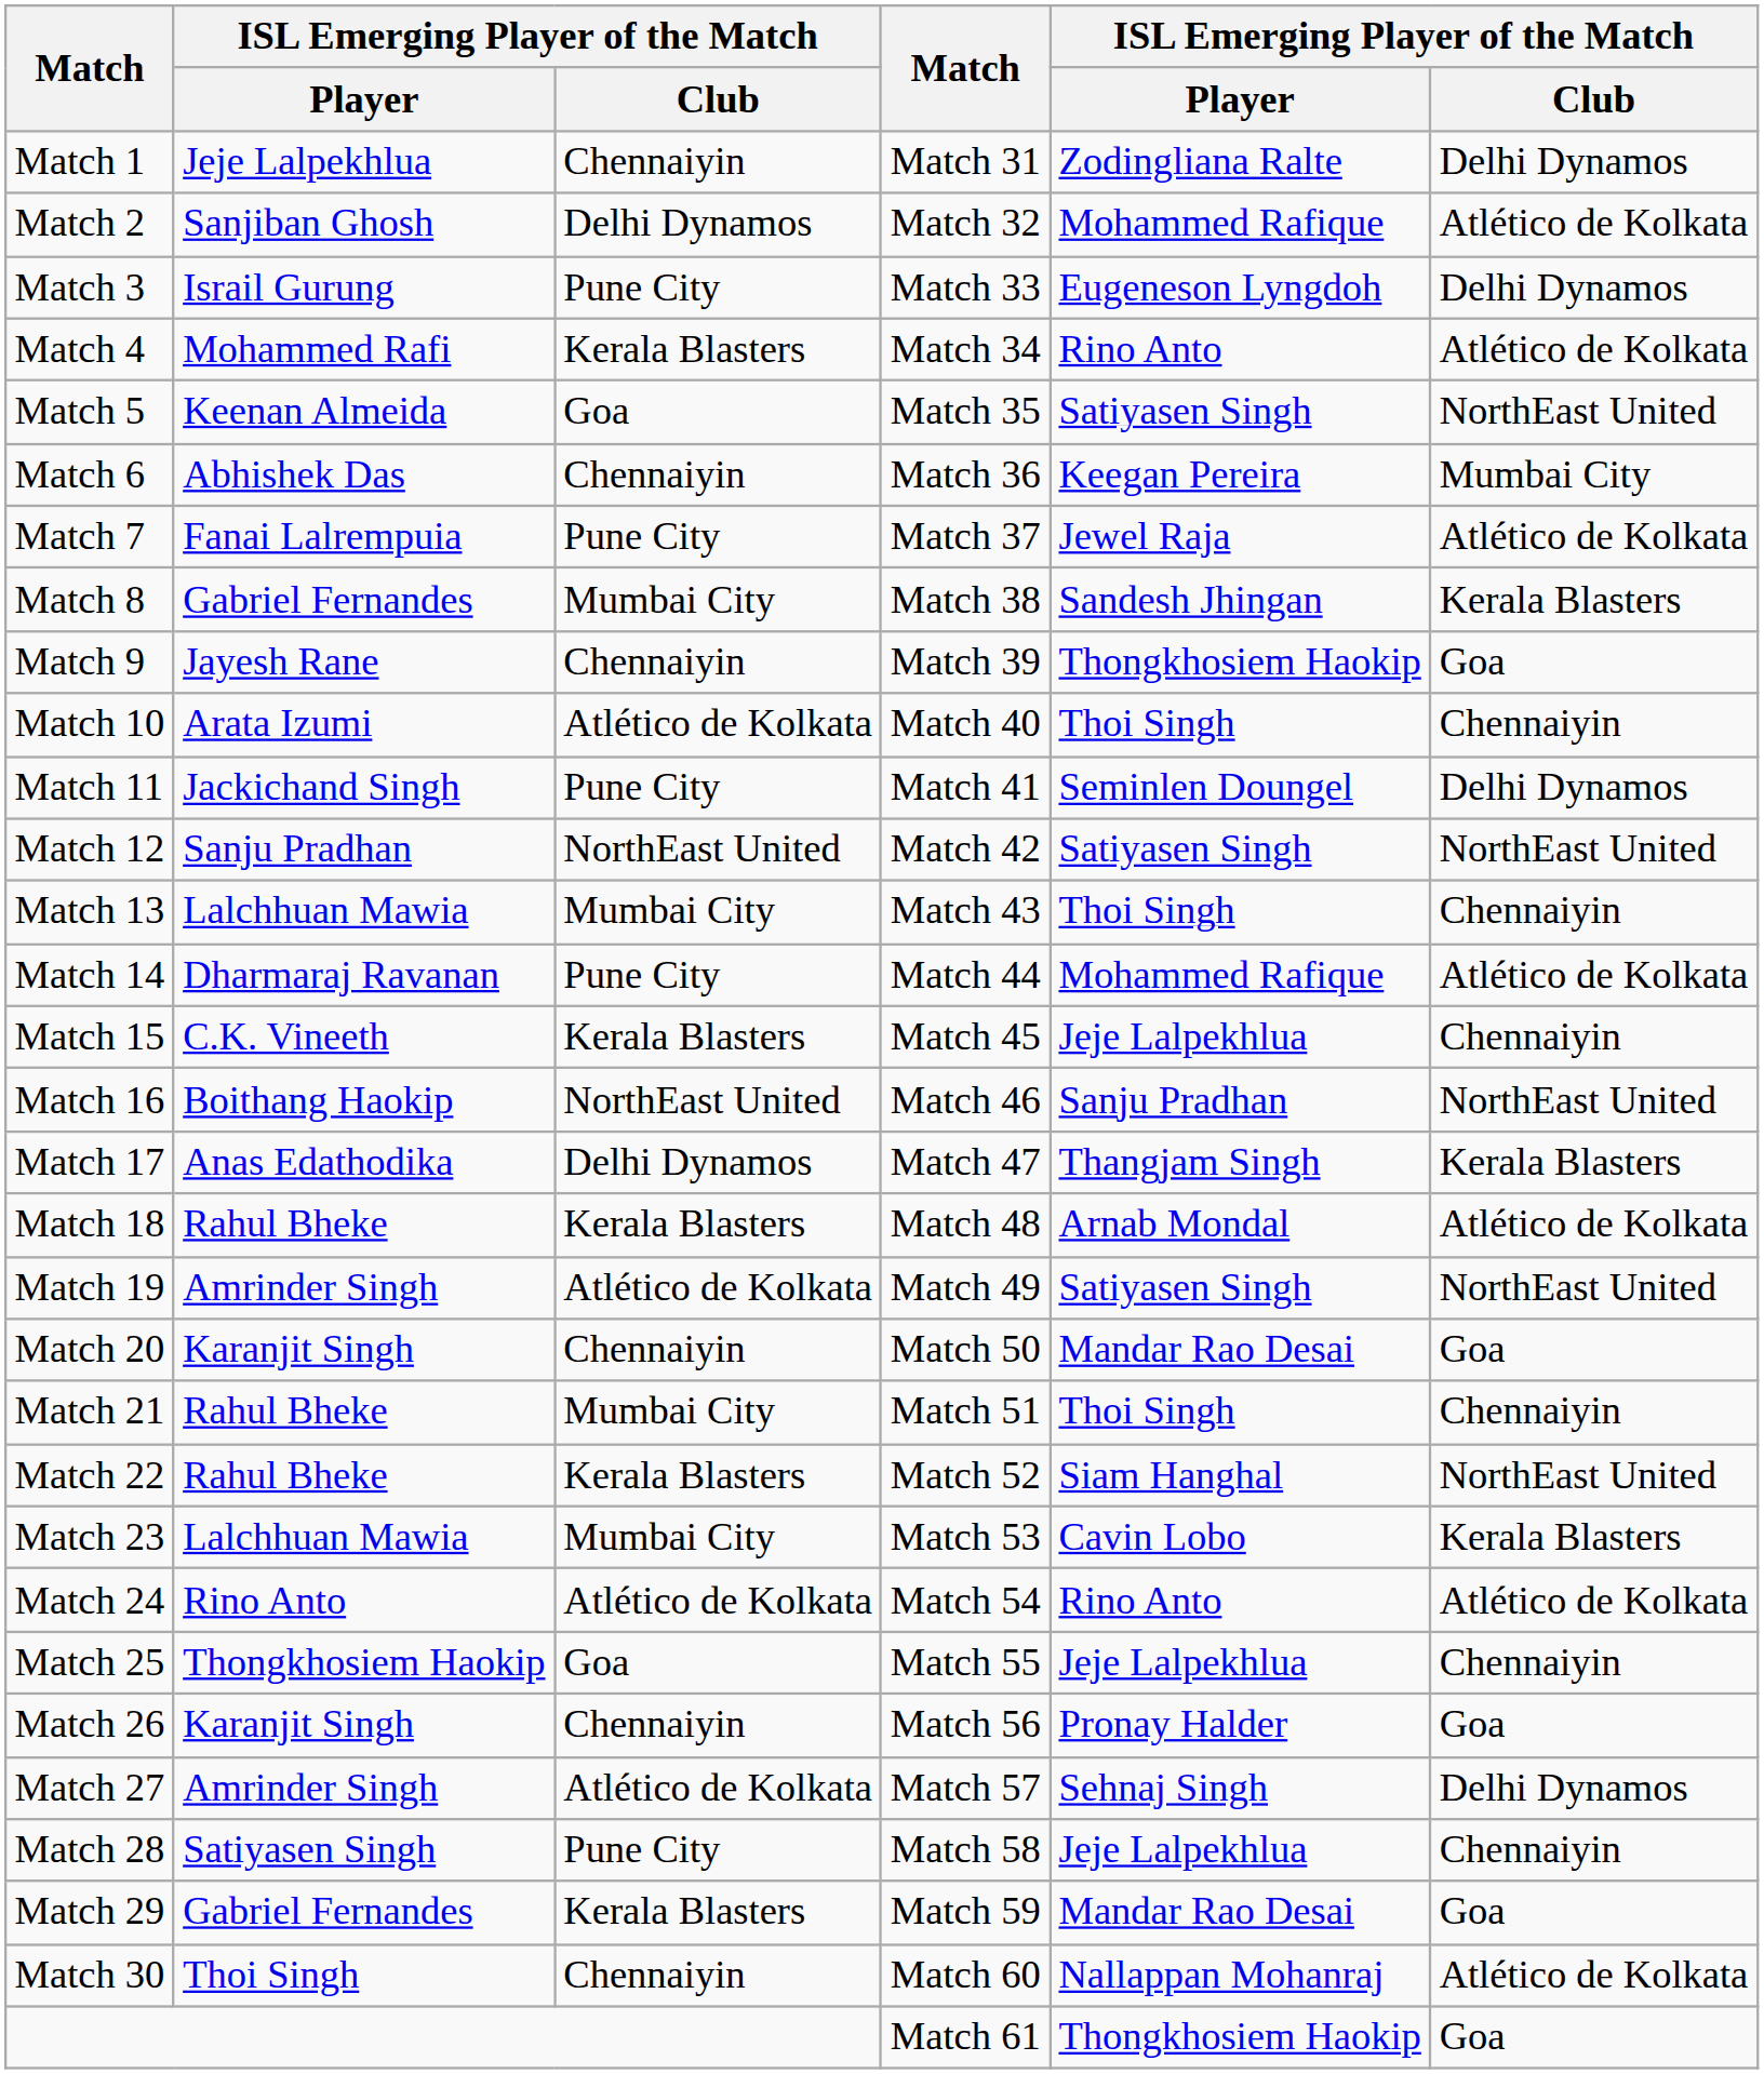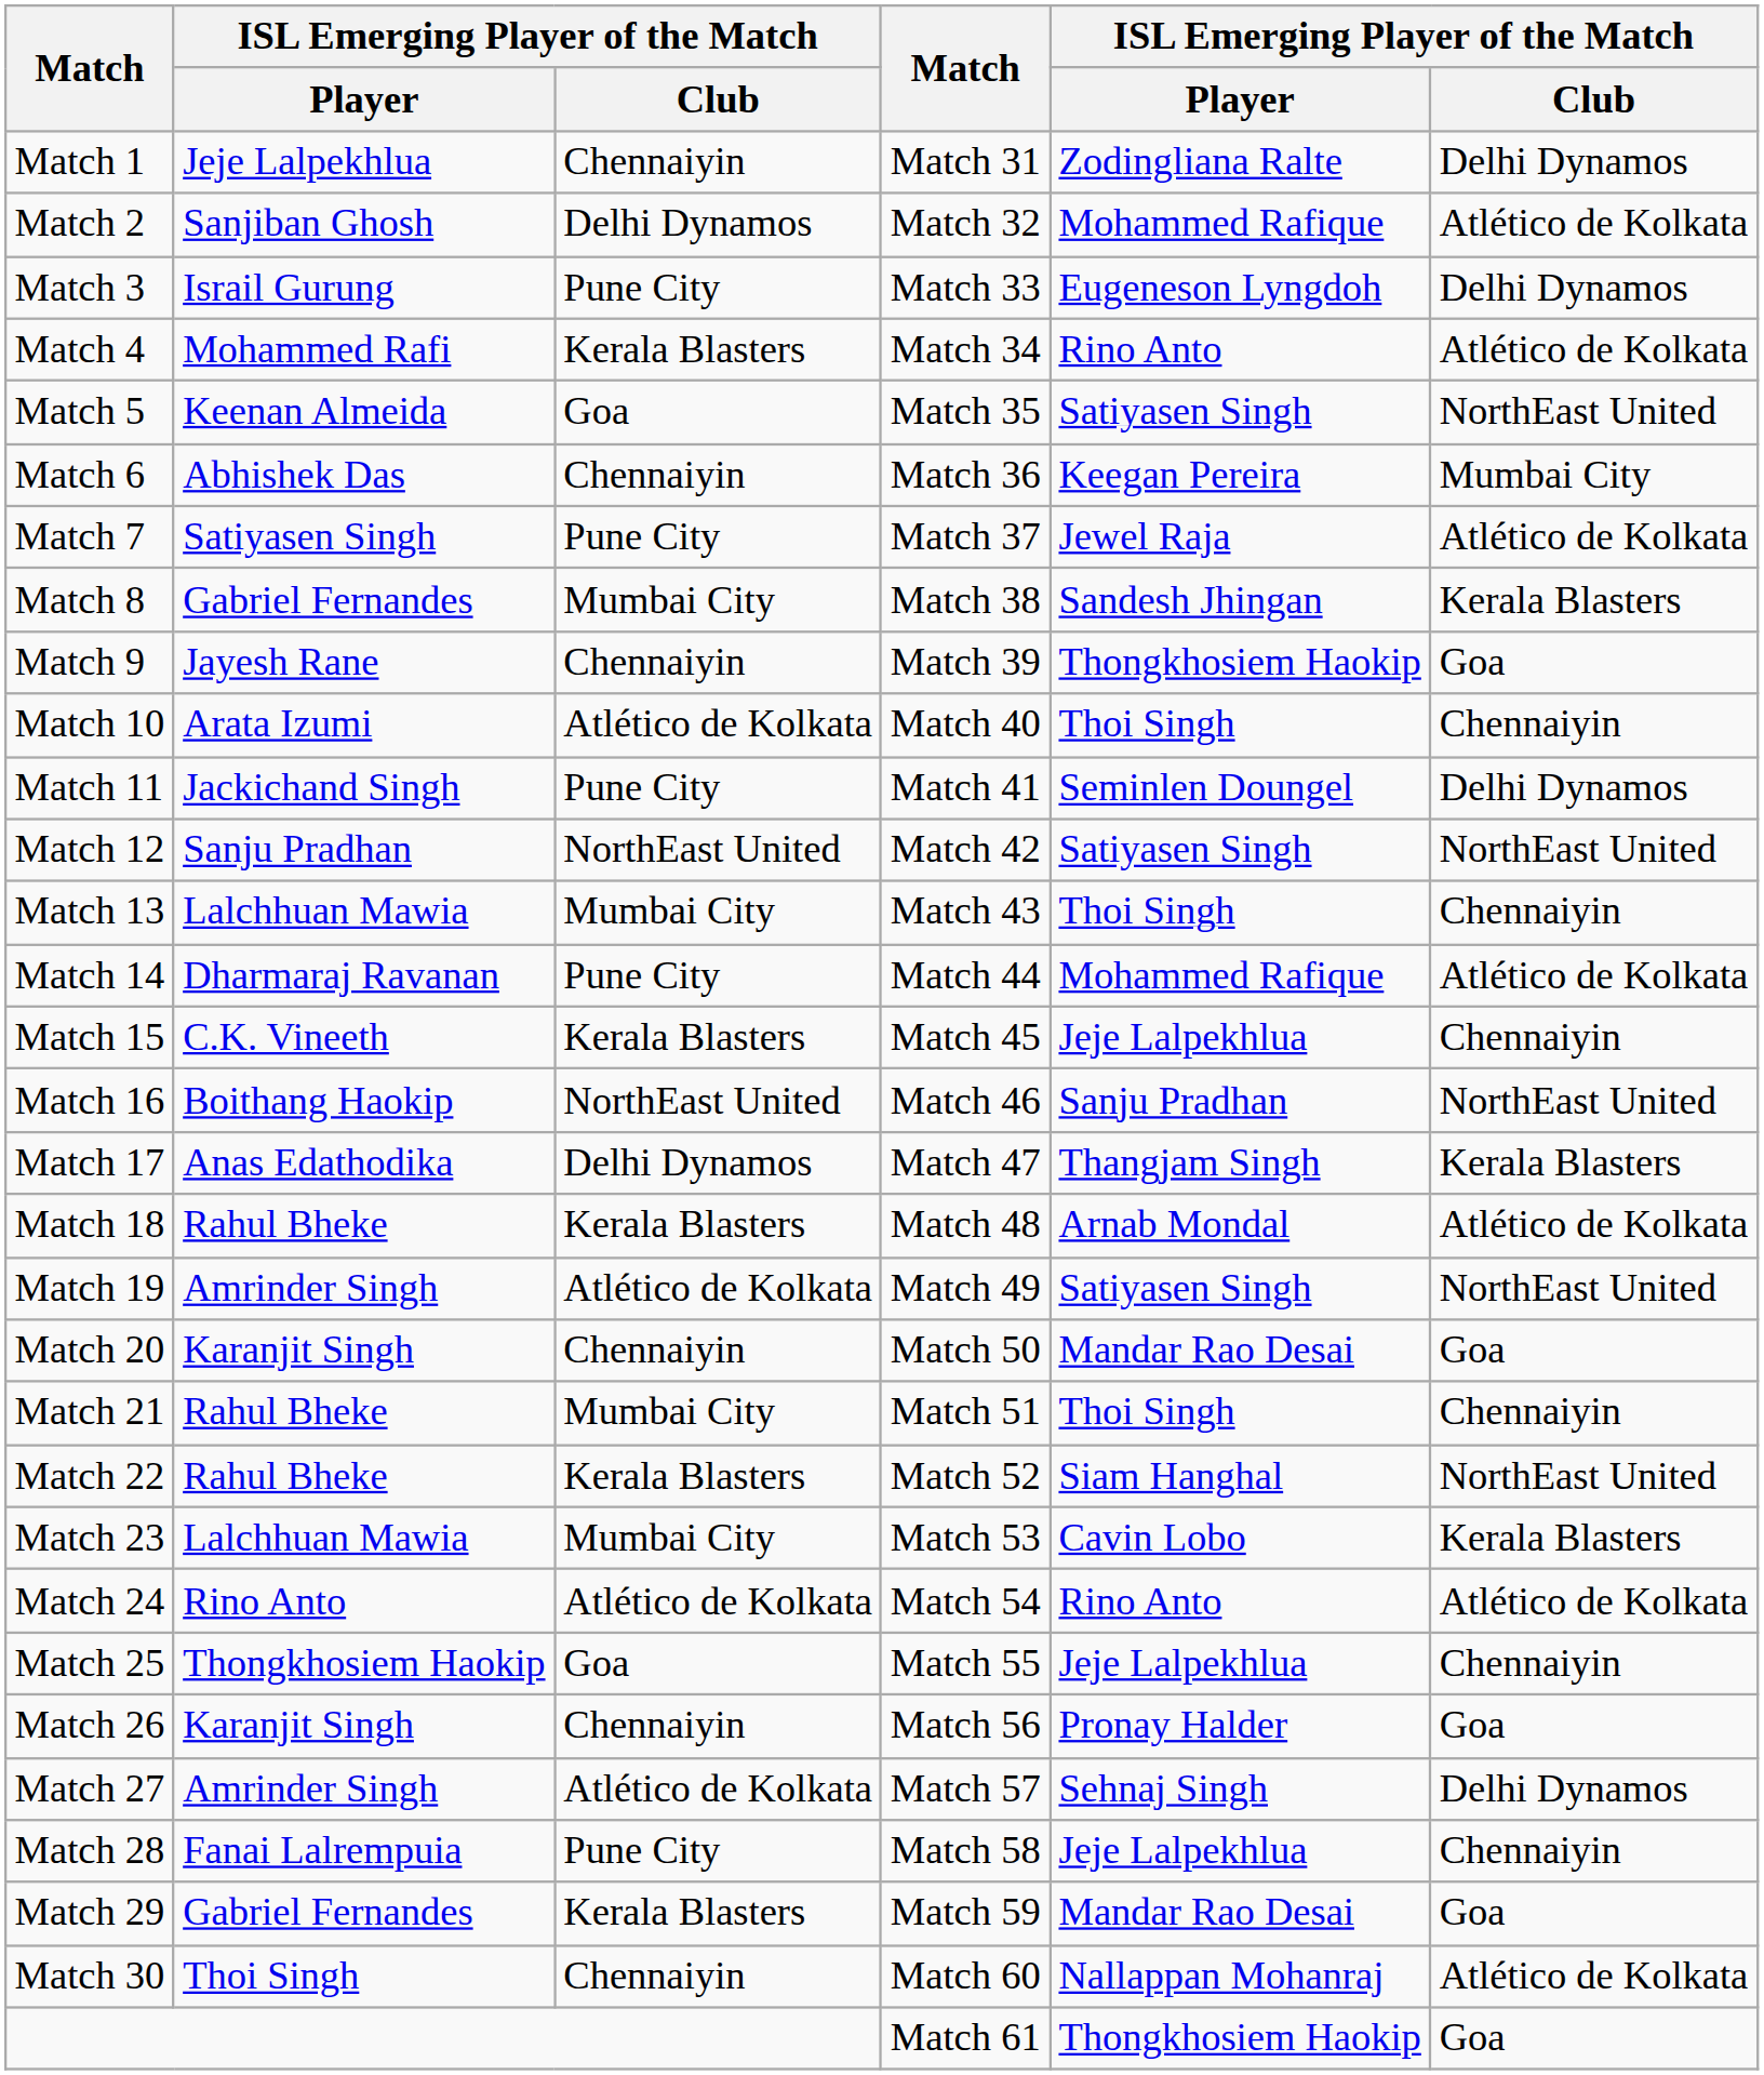 <table class="wikitable">
 <tr>
 <th rowspan="2">Match</th>
 <th colspan="2">ISL Emerging Player of the Match</th>
 <th rowspan="2">Match</th>
 <th colspan="2">ISL Emerging Player of the Match</th>
 </tr>
 <tr>
 <th>Player</th>
 <th>Club</th>
 <th>Player</th>
 <th>Club</th>
 </tr>
 <tr>
 <td>Match 1</td>
 <td> <a href='#'>Jeje Lalpekhlua</a></td>
 <td>Chennaiyin</td>
 <td>Match 31</td>
 <td> <a href='#'>Zodingliana Ralte</a></td>
 <td>Delhi Dynamos</td>
 </tr>
 <tr>
 <td>Match 2</td>
 <td> <a href='#'>Sanjiban Ghosh</a></td>
 <td>Delhi Dynamos</td>
 <td>Match 32</td>
 <td> <a href='#'>Mohammed Rafique</a></td>
 <td>Atlético de Kolkata</td>
 </tr>
 <tr>
 <td>Match 3</td>
 <td> <a href='#'>Israil Gurung</a></td>
 <td>Pune City</td>
 <td>Match 33</td>
 <td> <a href='#'>Eugeneson Lyngdoh</a></td>
 <td>Delhi Dynamos</td>
 </tr>
 <tr>
 <td>Match 4</td>
 <td> <a href='#'>Mohammed Rafi</a></td>
 <td>Kerala Blasters</td>
 <td>Match 34</td>
 <td> <a href='#'>Rino Anto</a></td>
 <td>Atlético de Kolkata</td>
 </tr>
 <tr>
 <td>Match 5</td>
 <td> <a href='#'>Keenan Almeida</a></td>
 <td>Goa</td>
 <td>Match 35</td>
 <td> <a href='#'>Satiyasen Singh</a></td>
 <td>NorthEast United</td>
 </tr>
 <tr>
 <td>Match 6</td>
 <td> <a href='#'>Abhishek Das</a></td>
 <td>Chennaiyin</td>
 <td>Match 36</td>
 <td> <a href='#'>Keegan Pereira</a></td>
 <td>Mumbai City</td>
 </tr>
 <tr>
 <td>Match 7</td>
-<td>  <a href='#'>Fanai Lalrempuia</a></td>
+<td> <a href='#'>Satiyasen Singh</a></td>
 <td>Pune City</td>
 <td>Match 37</td>
 <td> <a href='#'>Jewel Raja</a></td>
 <td>Atlético de Kolkata</td>
 </tr>
 <tr>
 <td>Match 8</td>
 <td> <a href='#'>Gabriel Fernandes</a></td>
 <td>Mumbai City</td>
 <td>Match 38</td>
 <td> <a href='#'>Sandesh Jhingan</a></td>
 <td>Kerala Blasters</td>
 </tr>
 <tr>
 <td>Match 9</td>
 <td> <a href='#'>Jayesh Rane</a></td>
 <td>Chennaiyin</td>
 <td>Match 39</td>
 <td> <a href='#'>Thongkhosiem Haokip</a></td>
 <td>Goa</td>
 </tr>
 <tr>
 <td>Match 10</td>
 <td> <a href='#'>Arata Izumi</a></td>
 <td>Atlético de Kolkata</td>
 <td>Match 40</td>
 <td> <a href='#'>Thoi Singh</a></td>
 <td>Chennaiyin</td>
 </tr>
 <tr>
 <td>Match 11</td>
 <td> <a href='#'>Jackichand Singh</a></td>
 <td>Pune City</td>
 <td>Match 41</td>
 <td> <a href='#'>Seminlen Doungel</a></td>
 <td>Delhi Dynamos</td>
 </tr>
 <tr>
 <td>Match 12</td>
 <td> <a href='#'>Sanju Pradhan</a></td>
 <td>NorthEast United</td>
 <td>Match 42</td>
 <td> <a href='#'>Satiyasen Singh</a></td>
 <td>NorthEast United</td>
 </tr>
 <tr>
 <td>Match 13</td>
 <td> <a href='#'>Lalchhuan Mawia</a></td>
 <td>Mumbai City</td>
 <td>Match 43</td>
 <td> <a href='#'>Thoi Singh</a></td>
 <td>Chennaiyin</td>
 </tr>
 <tr>
 <td>Match 14</td>
 <td> <a href='#'>Dharmaraj Ravanan</a></td>
 <td>Pune City</td>
 <td>Match 44</td>
 <td> <a href='#'>Mohammed Rafique</a></td>
 <td>Atlético de Kolkata</td>
 </tr>
 <tr>
 <td>Match 15</td>
 <td> <a href='#'>C.K. Vineeth</a></td>
 <td>Kerala Blasters</td>
 <td>Match 45</td>
 <td> <a href='#'>Jeje Lalpekhlua</a></td>
 <td>Chennaiyin</td>
 </tr>
 <tr>
 <td>Match 16</td>
 <td> <a href='#'>Boithang Haokip</a></td>
 <td>NorthEast United</td>
 <td>Match 46</td>
 <td> <a href='#'>Sanju Pradhan</a></td>
 <td>NorthEast United</td>
 </tr>
 <tr>
 <td>Match 17</td>
 <td> <a href='#'>Anas Edathodika</a></td>
 <td>Delhi Dynamos</td>
 <td>Match 47</td>
 <td> <a href='#'>Thangjam Singh</a></td>
 <td>Kerala Blasters</td>
 </tr>
 <tr>
 <td>Match 18</td>
 <td> <a href='#'>Rahul Bheke</a></td>
 <td>Kerala Blasters</td>
 <td>Match 48</td>
 <td> <a href='#'>Arnab Mondal</a></td>
 <td>Atlético de Kolkata</td>
 </tr>
 <tr>
 <td>Match 19</td>
 <td> <a href='#'>Amrinder Singh</a></td>
 <td>Atlético de Kolkata</td>
 <td>Match 49</td>
 <td> <a href='#'>Satiyasen Singh</a></td>
 <td>NorthEast United</td>
 </tr>
 <tr>
 <td>Match 20</td>
 <td> <a href='#'>Karanjit Singh</a></td>
 <td>Chennaiyin</td>
 <td>Match 50</td>
 <td> <a href='#'>Mandar Rao Desai</a></td>
 <td>Goa</td>
 </tr>
 <tr>
 <td>Match 21</td>
 <td> <a href='#'>Rahul Bheke</a></td>
 <td>Mumbai City</td>
 <td>Match 51</td>
 <td> <a href='#'>Thoi Singh</a></td>
 <td>Chennaiyin</td>
 </tr>
 <tr>
 <td>Match 22</td>
 <td> <a href='#'>Rahul Bheke</a></td>
 <td>Kerala Blasters</td>
 <td>Match 52</td>
 <td> <a href='#'>Siam Hanghal</a></td>
 <td>NorthEast United</td>
 </tr>
 <tr>
 <td>Match 23</td>
 <td> <a href='#'>Lalchhuan Mawia</a></td>
 <td>Mumbai City</td>
 <td>Match 53</td>
 <td> <a href='#'>Cavin Lobo</a></td>
 <td>Kerala Blasters</td>
 </tr>
 <tr>
 <td>Match 24</td>
 <td> <a href='#'>Rino Anto</a></td>
 <td>Atlético de Kolkata</td>
 <td>Match 54</td>
 <td> <a href='#'>Rino Anto</a></td>
 <td>Atlético de Kolkata</td>
 </tr>
 <tr>
 <td>Match 25</td>
 <td> <a href='#'>Thongkhosiem Haokip</a></td>
 <td>Goa</td>
 <td>Match 55</td>
 <td> <a href='#'>Jeje Lalpekhlua</a></td>
 <td>Chennaiyin</td>
 </tr>
 <tr>
 <td>Match 26</td>
 <td> <a href='#'>Karanjit Singh</a></td>
 <td>Chennaiyin</td>
 <td>Match 56</td>
 <td> <a href='#'>Pronay Halder</a></td>
 <td>Goa</td>
 </tr>
 <tr>
 <td>Match 27</td>
 <td> <a href='#'>Amrinder Singh</a></td>
 <td>Atlético de Kolkata</td>
 <td>Match 57</td>
 <td> <a href='#'>Sehnaj Singh</a></td>
 <td>Delhi Dynamos</td>
 </tr>
 <tr>
 <td>Match 28</td>
-<td> <a href='#'>Satiyasen Singh</a></td>
+<td>  <a href='#'>Fanai Lalrempuia</a></td>
 <td>Pune City</td>
 <td>Match 58</td>
 <td> <a href='#'>Jeje Lalpekhlua</a></td>
 <td>Chennaiyin</td>
 </tr>
 <tr>
 <td>Match 29</td>
 <td> <a href='#'>Gabriel Fernandes</a></td>
 <td>Kerala Blasters</td>
 <td>Match 59</td>
 <td> <a href='#'>Mandar Rao Desai</a></td>
 <td>Goa</td>
 </tr>
 <tr>
 <td>Match 30</td>
 <td> <a href='#'>Thoi Singh</a></td>
 <td>Chennaiyin</td>
 <td>Match 60</td>
 <td> <a href='#'>Nallappan Mohanraj</a></td>
 <td>Atlético de Kolkata</td>
 </tr>
 <tr>
 <td colspan=3></td>
 <td>Match 61</td>
 <td> <a href='#'>Thongkhosiem Haokip</a></td>
 <td>Goa</td>
 </tr>
 </table>
